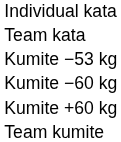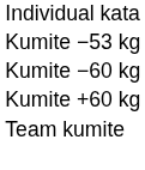 <table>
 <tr>
 <td>Individual kata</td>
-<td></td>
-<td></td>
-<td></td>
-</tr>
-<tr>
-<td>Team kata</td>
 <td></td>
 <td></td>
 <td></td>
 </tr>
 <tr>
 <td rowspan=2>Kumite −53 kg</td>
 <td rowspan=2></td>
 <td rowspan=2></td>
 <td></td>
 </tr>
 <tr>
 <td></td>
 </tr>
 <tr>
 <td rowspan=2>Kumite −60 kg</td>
 <td rowspan=2></td>
 <td rowspan=2></td>
 <td></td>
 </tr>
 <tr>
 <td></td>
 </tr>
 <tr>
 <td rowspan=2>Kumite +60 kg</td>
 <td rowspan=2></td>
 <td rowspan=2></td>
 <td></td>
 </tr>
 <tr>
 <td></td>
 </tr>
 <tr>
 <td rowspan=2>Team kumite</td>
 <td rowspan=2></td>
 <td rowspan=2></td>
 <td></td>
 </tr>
 <tr>
 <td></td>
 </tr>
 </table>
